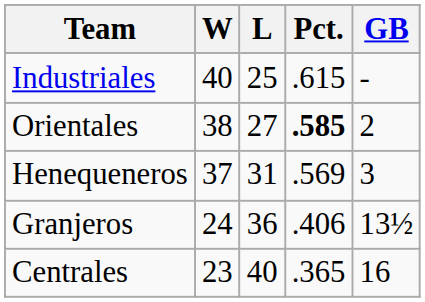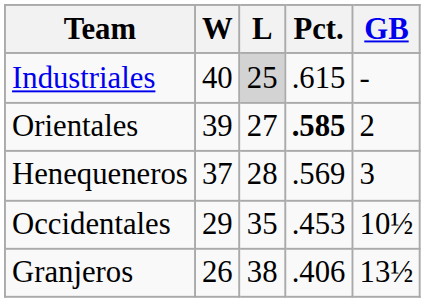 <table class="wikitable">
 <tr>
 <th>Team</th>
 <th>W</th>
 <th>L</th>
 <th>Pct.</th>
 <th><a href='#'>GB</a></th>
 </tr>
 <tr>
 <td><a href='#'>Industriales</a></td>
 <td>40</td>
-<td>25</td>
+<td style="background: lightgrey;">25</td>
 <td>.615</td>
 <td>-</td>
 </tr>
 <tr>
 <td>Orientales</td>
-<td>38</td>
+<td>39</td>
 <td>27</td>
 <td><strong>.585</strong></td>
 <td>2</td>
 </tr>
 <tr>
 <td>Henequeneros</td>
 <td>37</td>
-<td>31</td>
+<td>28</td>
 <td>.569</td>
 <td>3</td>
 </tr>
 <tr>
+<td>Occidentales</td>
+<td>29</td>
+<td>35</td>
+<td>.453</td>
+<td>10½</td>
+</tr>
+<tr>
 <td>Granjeros</td>
-<td>24</td>
-<td>36</td>
+<td>26</td>
+<td>38</td>
 <td>.406</td>
 <td>13½</td>
 </tr>
-<tr>
-<td>Centrales</td>
-<td>23</td>
-<td>40</td>
-<td>.365</td>
-<td>16</td>
-</tr>
 </table>
